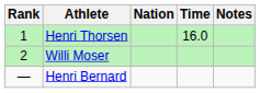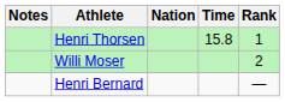 <table class="wikitable sortable" style="text-align:center">
 <tr>
-<th>Rank</th>
+<th>Notes</th>
 <th>Athlete</th>
 <th>Nation</th>
 <th>Time</th>
-<th>Notes</th>
+<th>Rank</th>
 </tr>
 <tr bgcolor=bbf3bb>
-<td>1</td>
+<td></td>
 <td align=left><a href='#'>Henri Thorsen</a></td>
 <td align=left></td>
-<td>16.0</td>
-<td></td>
+<td>15.8</td>
+<td>1</td>
 </tr>
 <tr bgcolor=bbf3bb>
-<td>2</td>
+<td></td>
 <td align=left><a href='#'>Willi Moser</a></td>
 <td align=left></td>
 <td></td>
-<td></td>
+<td>2</td>
 </tr>
 <tr>
-<td data-sort-value=3>—</td>
+<td></td>
 <td align=left><a href='#'>Henri Bernard</a></td>
 <td align=left></td>
 <td></td>
-<td></td>
+<td data-sort-value=3>—</td>
 </tr>
 </table>
